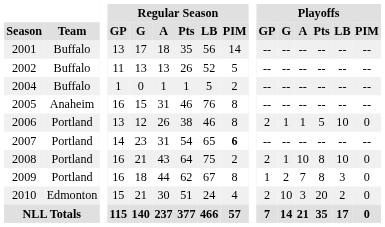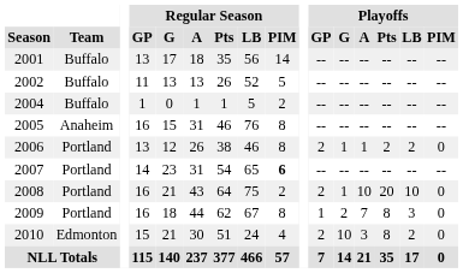 <table BORDER="0" CELLPADDING="3" CELLSPACING="0">
 <tr ALIGN="center" bgcolor="#e0e0e0">
 <th colspan="2" bgcolor="#ffffff"> </th>
 <th rowspan="99" bgcolor="#ffffff"> </th>
 <th colspan="6">Regular Season</th>
 <th rowspan="99" bgcolor="#ffffff"> </th>
 <th colspan="6">Playoffs</th>
 </tr>
 <tr ALIGN="center" bgcolor="#e0e0e0">
 <th>Season</th>
 <th>Team</th>
 <th>GP</th>
 <th>G</th>
 <th>A</th>
 <th>Pts</th>
 <th>LB</th>
 <th>PIM</th>
 <th>GP</th>
 <th>G</th>
 <th>A</th>
 <th>Pts</th>
 <th>LB</th>
 <th>PIM</th>
 </tr>
 <tr ALIGN="center" bgcolor="#f0f0f0">
 <td>2001</td>
 <td>Buffalo</td>
 <td>13</td>
 <td>17</td>
 <td>18</td>
 <td>35</td>
 <td>56</td>
 <td>14</td>
 <td>--</td>
 <td>--</td>
 <td>--</td>
 <td>--</td>
 <td>--</td>
 <td>--</td>
 </tr>
 <tr ALIGN="center">
 <td>2002</td>
 <td>Buffalo</td>
 <td>11</td>
 <td>13</td>
 <td>13</td>
 <td>26</td>
 <td>52</td>
 <td>5</td>
 <td>--</td>
 <td>--</td>
 <td>--</td>
 <td>--</td>
 <td>--</td>
 <td>--</td>
 </tr>
 <tr ALIGN="center" bgcolor="#f0f0f0">
 <td>2004</td>
 <td>Buffalo</td>
 <td>1</td>
 <td>0</td>
 <td>1</td>
 <td>1</td>
 <td>5</td>
 <td>2</td>
 <td>--</td>
 <td>--</td>
 <td>--</td>
 <td>--</td>
 <td>--</td>
 <td>--</td>
 </tr>
 <tr ALIGN="center">
 <td>2005</td>
 <td>Anaheim</td>
 <td>16</td>
 <td>15</td>
 <td>31</td>
 <td>46</td>
 <td>76</td>
 <td>8</td>
 <td>--</td>
 <td>--</td>
 <td>--</td>
 <td>--</td>
 <td>--</td>
 <td>--</td>
 </tr>
 <tr ALIGN="center" bgcolor="#f0f0f0">
 <td>2006</td>
 <td>Portland</td>
 <td>13</td>
 <td>12</td>
 <td>26</td>
 <td>38</td>
 <td>46</td>
 <td>8</td>
 <td>2</td>
 <td>1</td>
 <td>1</td>
-<td>5</td>
-<td>10</td>
+<td>2</td>
+<td>2</td>
 <td>0</td>
 </tr>
 <tr ALIGN="center">
 <td>2007</td>
 <td>Portland</td>
 <td>14</td>
 <td>23</td>
 <td>31</td>
 <td>54</td>
 <td>65</td>
 <td><strong>6</strong></td>
 <td>--</td>
 <td>--</td>
 <td>--</td>
 <td>--</td>
 <td>--</td>
 <td>--</td>
 </tr>
 <tr ALIGN="center" bgcolor="#f0f0f0">
 <td>2008</td>
 <td>Portland</td>
 <td>16</td>
 <td>21</td>
 <td>43</td>
 <td>64</td>
 <td>75</td>
 <td>2</td>
 <td>2</td>
 <td>1</td>
 <td>10</td>
-<td>8</td>
+<td>20</td>
 <td>10</td>
 <td>0</td>
 </tr>
 <tr ALIGN="center">
 <td>2009</td>
 <td>Portland</td>
 <td>16</td>
 <td>18</td>
 <td>44</td>
 <td>62</td>
 <td>67</td>
 <td>8</td>
 <td>1</td>
 <td>2</td>
 <td>7</td>
 <td>8</td>
 <td>3</td>
 <td>0</td>
 </tr>
 <tr ALIGN="center" bgcolor="#f0f0f0">
 <td>2010</td>
 <td>Edmonton</td>
 <td>15</td>
 <td>21</td>
 <td>30</td>
 <td>51</td>
 <td>24</td>
 <td>4</td>
 <td>2</td>
 <td>10</td>
 <td>3</td>
-<td>20</td>
+<td>8</td>
 <td>2</td>
 <td>0</td>
 </tr>
 <tr ALIGN="center" bgcolor="#e0e0e0">
 <th colspan="2">NLL Totals</th>
 <th>115</th>
 <th>140</th>
 <th>237</th>
 <th>377</th>
 <th>466</th>
 <th>57</th>
 <th>7</th>
 <th>14</th>
 <th>21</th>
 <th>35</th>
 <th>17</th>
 <th>0</th>
 </tr>
 </table>
